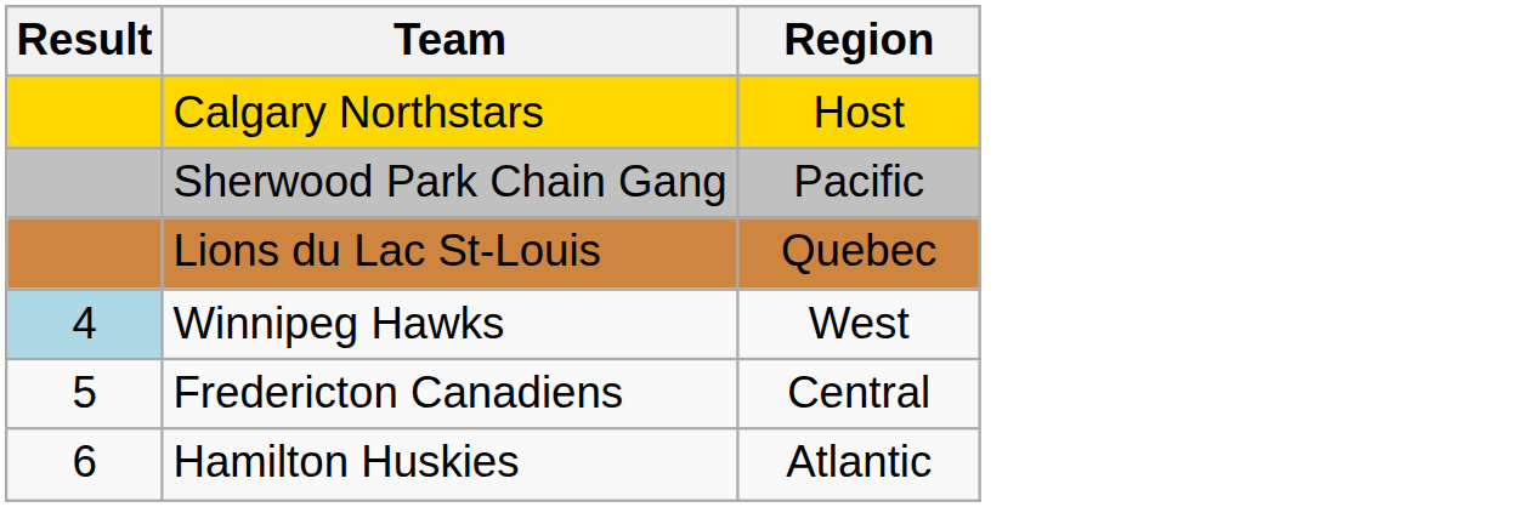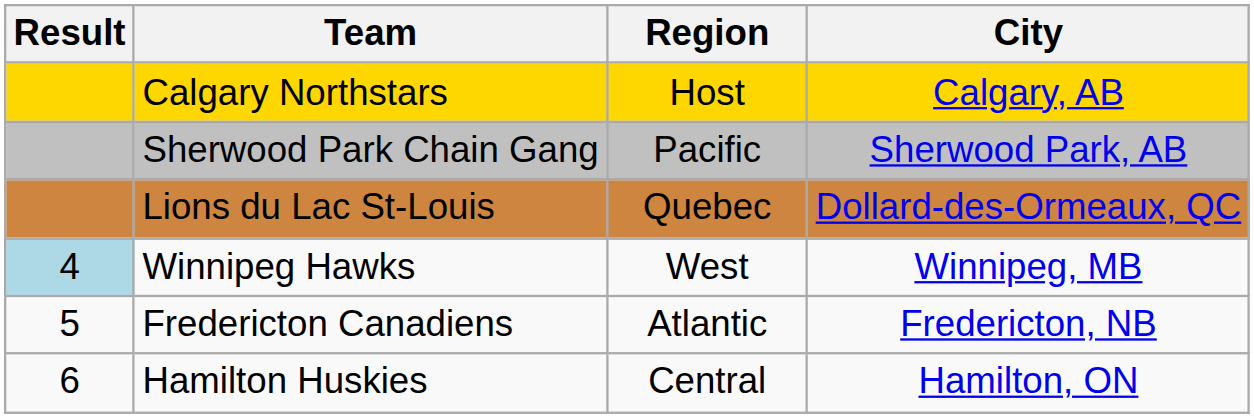 <table class="wikitable" style="text-align: center;">
 <tr>
 <th width=20>Result</th>
 <th>Team</th>
 <th width=80>Region</th>
+<th>City</th>
 </tr>
 <tr align="center" bgcolor=gold>
 <td></td>
 <td align="left">Calgary Northstars</td>
 <td>Host</td>
+<td><a href='#'>Calgary, AB</a></td>
 </tr>
 <tr align="center" bgcolor=silver>
 <td></td>
 <td align="left">Sherwood Park Chain Gang</td>
 <td>Pacific</td>
+<td><a href='#'>Sherwood Park, AB</a></td>
 </tr>
 <tr align="center" bgcolor=Peru>
 <td></td>
 <td align="left">Lions du Lac St-Louis</td>
 <td>Quebec</td>
+<td><a href='#'>Dollard-des-Ormeaux, QC</a></td>
 </tr>
 <tr>
 <td style="background: lightblue;">4</td>
 <td align="left">Winnipeg Hawks</td>
 <td>West</td>
+<td><a href='#'>Winnipeg, MB</a></td>
 </tr>
 <tr>
 <td>5</td>
 <td align="left">Fredericton Canadiens</td>
-<td>Central</td>
+<td>Atlantic</td>
+<td><a href='#'>Fredericton, NB</a></td>
 </tr>
 <tr>
 <td>6</td>
 <td align="left">Hamilton Huskies</td>
-<td>Atlantic</td>
+<td>Central</td>
+<td><a href='#'>Hamilton, ON</a></td>
 </tr>
 </table>
